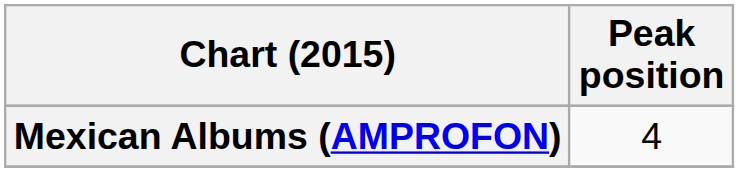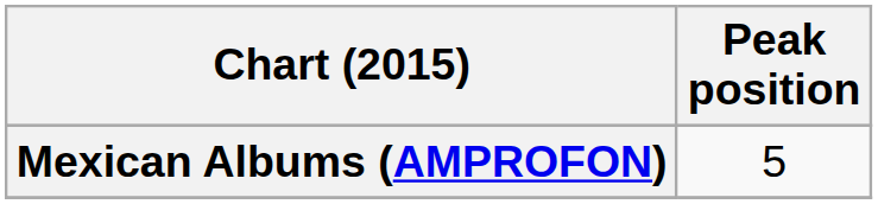 <table class="wikitable sortable plainrowheaders" style="text-align:center">
 <tr>
 <th scope="col">Chart (2015)</th>
 <th scope="col">Peak<br>position</th>
 </tr>
 <tr>
 </tr>
 <tr>
 </tr>
 <tr>
 </tr>
 <tr>
 </tr>
 <tr>
 </tr>
 <tr>
 </tr>
 <tr>
 </tr>
 <tr>
 </tr>
 <tr>
 </tr>
 <tr>
 </tr>
 <tr>
 </tr>
 <tr>
 </tr>
 <tr>
 </tr>
 <tr>
 </tr>
 <tr>
 <th scope="row">Mexican Albums (<a href='#'>AMPROFON</a>)</th>
-<td style="text-align:center;">4</td>
+<td style="text-align:center;">5</td>
 </tr>
 <tr>
 </tr>
 <tr>
 </tr>
 <tr>
 </tr>
 <tr>
 </tr>
 <tr>
 </tr>
 <tr>
 </tr>
 <tr>
 </tr>
 <tr>
 </tr>
 <tr>
 </tr>
 <tr>
 </tr>
 <tr>
 </tr>
 <tr>
 </tr>
 </table>
